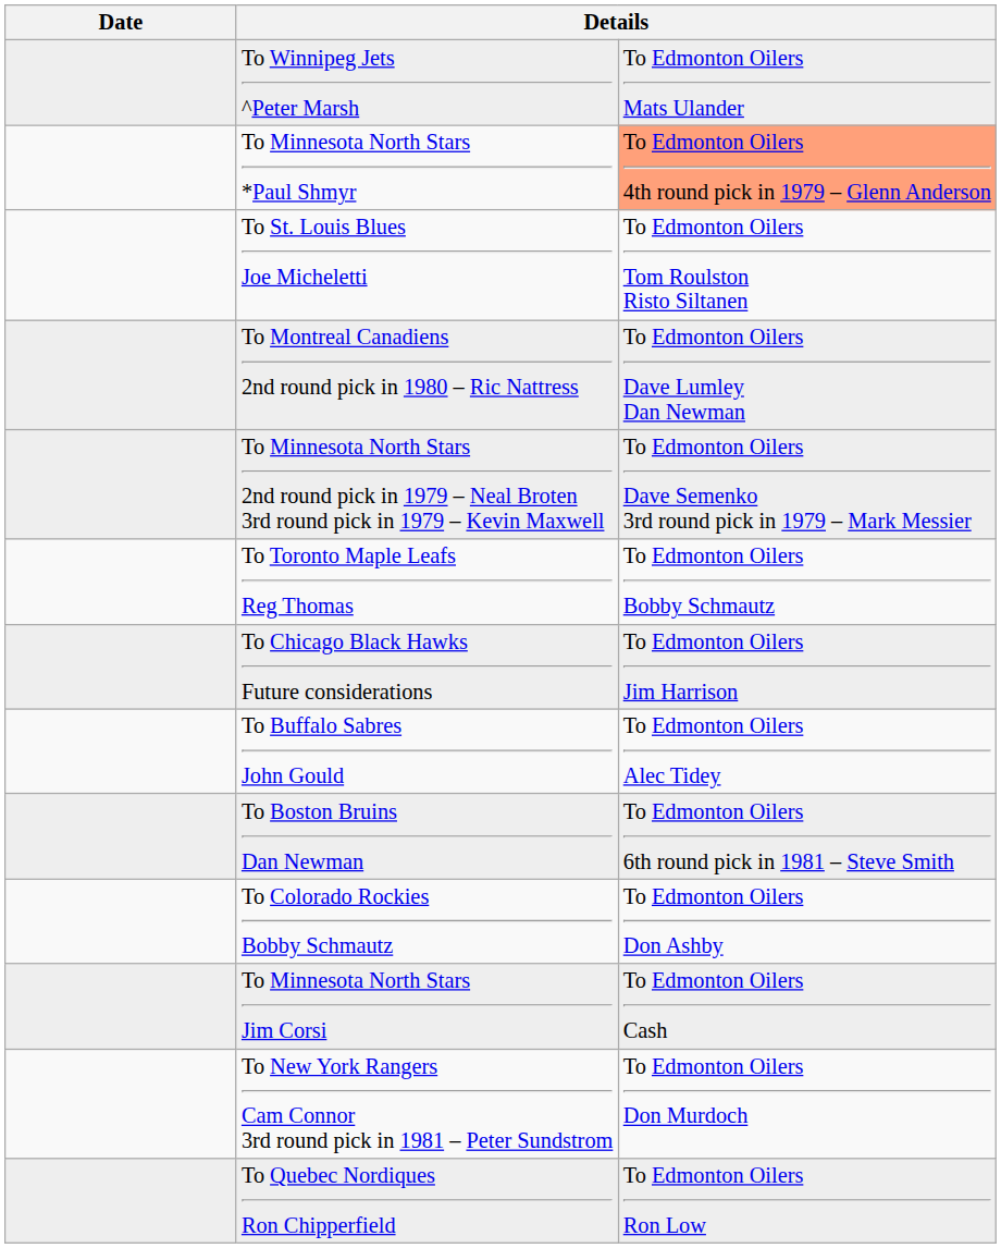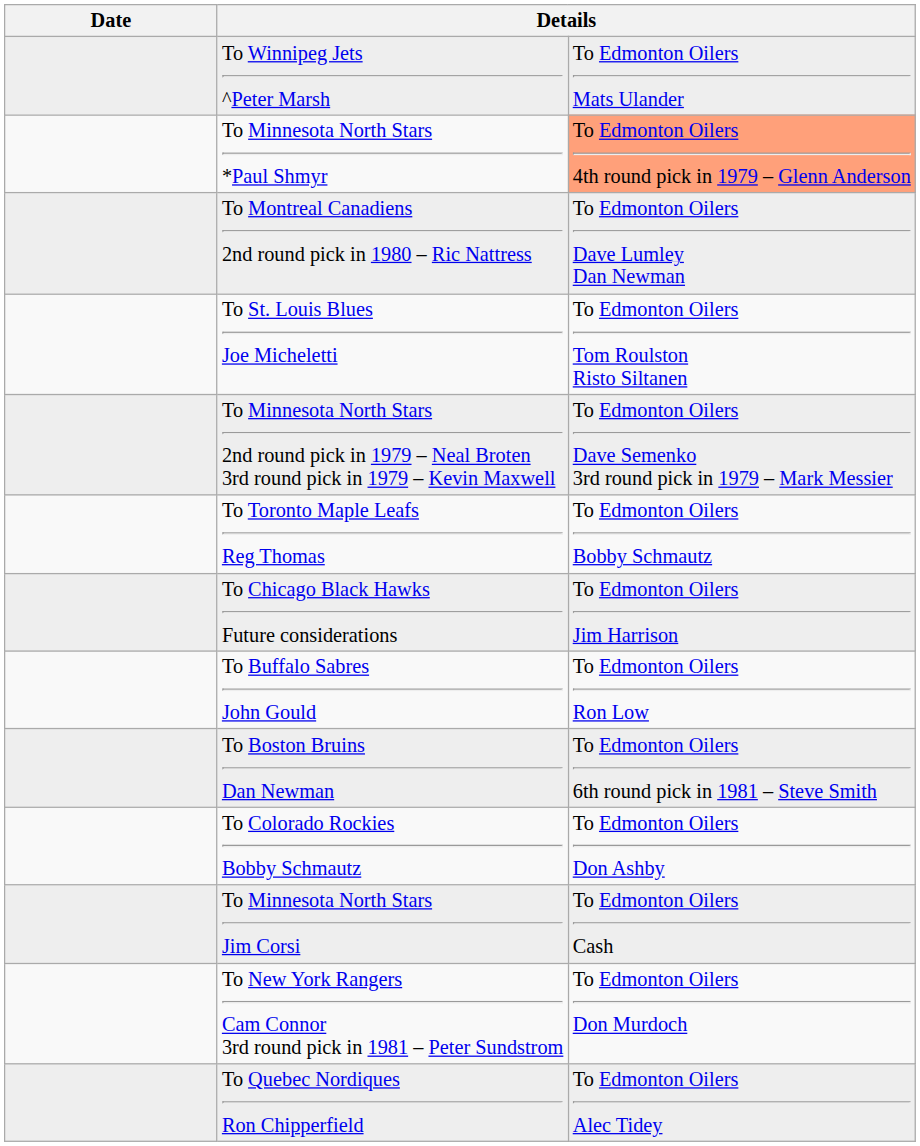 <table class="wikitable">
 <tr>
 <th style="width: 10em;">Date</th>
 <th colspan=2>Details</th>
 </tr>
 <tr style="background:#eee;">
 <td></td>
 <td valign="top">To <a href='#'>Winnipeg Jets</a><hr>^<a href='#'>Peter Marsh</a></td>
 <td valign="top">To <a href='#'>Edmonton Oilers</a><hr><a href='#'>Mats Ulander</a></td>
 </tr>
 <tr>
 <td></td>
 <td valign="top">To <a href='#'>Minnesota North Stars</a><hr>*<a href='#'>Paul Shmyr</a></td>
 <td valign="top" style="background: lightsalmon;">To <a href='#'>Edmonton Oilers</a><hr>4th round pick in <a href='#'>1979</a> – <a href='#'>Glenn Anderson</a></td>
 </tr>
+<tr style="background:#eee;">
+<td></td>
+<td valign="top">To <a href='#'>Montreal Canadiens</a><hr>2nd round pick in <a href='#'>1980</a> – <a href='#'>Ric Nattress</a></td>
+<td valign="top">To <a href='#'>Edmonton Oilers</a><hr><a href='#'>Dave Lumley</a><br><a href='#'>Dan Newman</a></td>
+</tr>
 <tr>
 <td></td>
 <td valign="top">To <a href='#'>St. Louis Blues</a><hr><a href='#'>Joe Micheletti</a></td>
 <td valign="top">To <a href='#'>Edmonton Oilers</a><hr><a href='#'>Tom Roulston</a><br><a href='#'>Risto Siltanen</a></td>
-</tr>
-<tr style="background:#eee;">
-<td></td>
-<td valign="top">To <a href='#'>Montreal Canadiens</a><hr>2nd round pick in <a href='#'>1980</a> – <a href='#'>Ric Nattress</a></td>
-<td valign="top">To <a href='#'>Edmonton Oilers</a><hr><a href='#'>Dave Lumley</a><br><a href='#'>Dan Newman</a></td>
 </tr>
 <tr style="background:#eee;">
 <td></td>
 <td valign="top">To <a href='#'>Minnesota North Stars</a><hr>2nd round pick in <a href='#'>1979</a> – <a href='#'>Neal Broten</a><br>3rd round pick in <a href='#'>1979</a> – <a href='#'>Kevin Maxwell</a></td>
 <td valign="top">To <a href='#'>Edmonton Oilers</a><hr><a href='#'>Dave Semenko</a><br>3rd round pick in <a href='#'>1979</a> – <a href='#'>Mark Messier</a></td>
 </tr>
 <tr>
 <td></td>
 <td valign="top">To <a href='#'>Toronto Maple Leafs</a><hr><a href='#'>Reg Thomas</a></td>
 <td valign="top">To <a href='#'>Edmonton Oilers</a><hr><a href='#'>Bobby Schmautz</a></td>
 </tr>
 <tr style="background:#eee;">
 <td></td>
 <td valign="top">To <a href='#'>Chicago Black Hawks</a><hr>Future considerations</td>
 <td valign="top">To <a href='#'>Edmonton Oilers</a><hr><a href='#'>Jim Harrison</a></td>
 </tr>
 <tr>
 <td></td>
 <td valign="top">To <a href='#'>Buffalo Sabres</a><hr><a href='#'>John Gould</a></td>
-<td valign="top">To <a href='#'>Edmonton Oilers</a><hr><a href='#'>Alec Tidey</a></td>
+<td valign="top">To <a href='#'>Edmonton Oilers</a><hr><a href='#'>Ron Low</a></td>
 </tr>
 <tr style="background:#eee;">
 <td></td>
 <td valign="top">To <a href='#'>Boston Bruins</a><hr><a href='#'>Dan Newman</a></td>
 <td valign="top">To <a href='#'>Edmonton Oilers</a><hr>6th round pick in <a href='#'>1981</a> – <a href='#'>Steve Smith</a></td>
 </tr>
 <tr>
 <td></td>
 <td valign="top">To <a href='#'>Colorado Rockies</a><hr><a href='#'>Bobby Schmautz</a></td>
 <td valign="top">To <a href='#'>Edmonton Oilers</a><hr><a href='#'>Don Ashby</a></td>
 </tr>
 <tr style="background:#eee;">
 <td></td>
 <td valign="top">To <a href='#'>Minnesota North Stars</a><hr><a href='#'>Jim Corsi</a></td>
 <td valign="top">To <a href='#'>Edmonton Oilers</a><hr>Cash</td>
 </tr>
 <tr>
 <td></td>
 <td valign="top">To <a href='#'>New York Rangers</a><hr><a href='#'>Cam Connor</a><br>3rd round pick in <a href='#'>1981</a> – <a href='#'>Peter Sundstrom</a></td>
 <td valign="top">To <a href='#'>Edmonton Oilers</a><hr><a href='#'>Don Murdoch</a></td>
 </tr>
 <tr style="background:#eee;">
 <td></td>
 <td valign="top">To <a href='#'>Quebec Nordiques</a><hr><a href='#'>Ron Chipperfield</a></td>
-<td valign="top">To <a href='#'>Edmonton Oilers</a><hr><a href='#'>Ron Low</a></td>
+<td valign="top">To <a href='#'>Edmonton Oilers</a><hr><a href='#'>Alec Tidey</a></td>
 </tr>
 </table>
